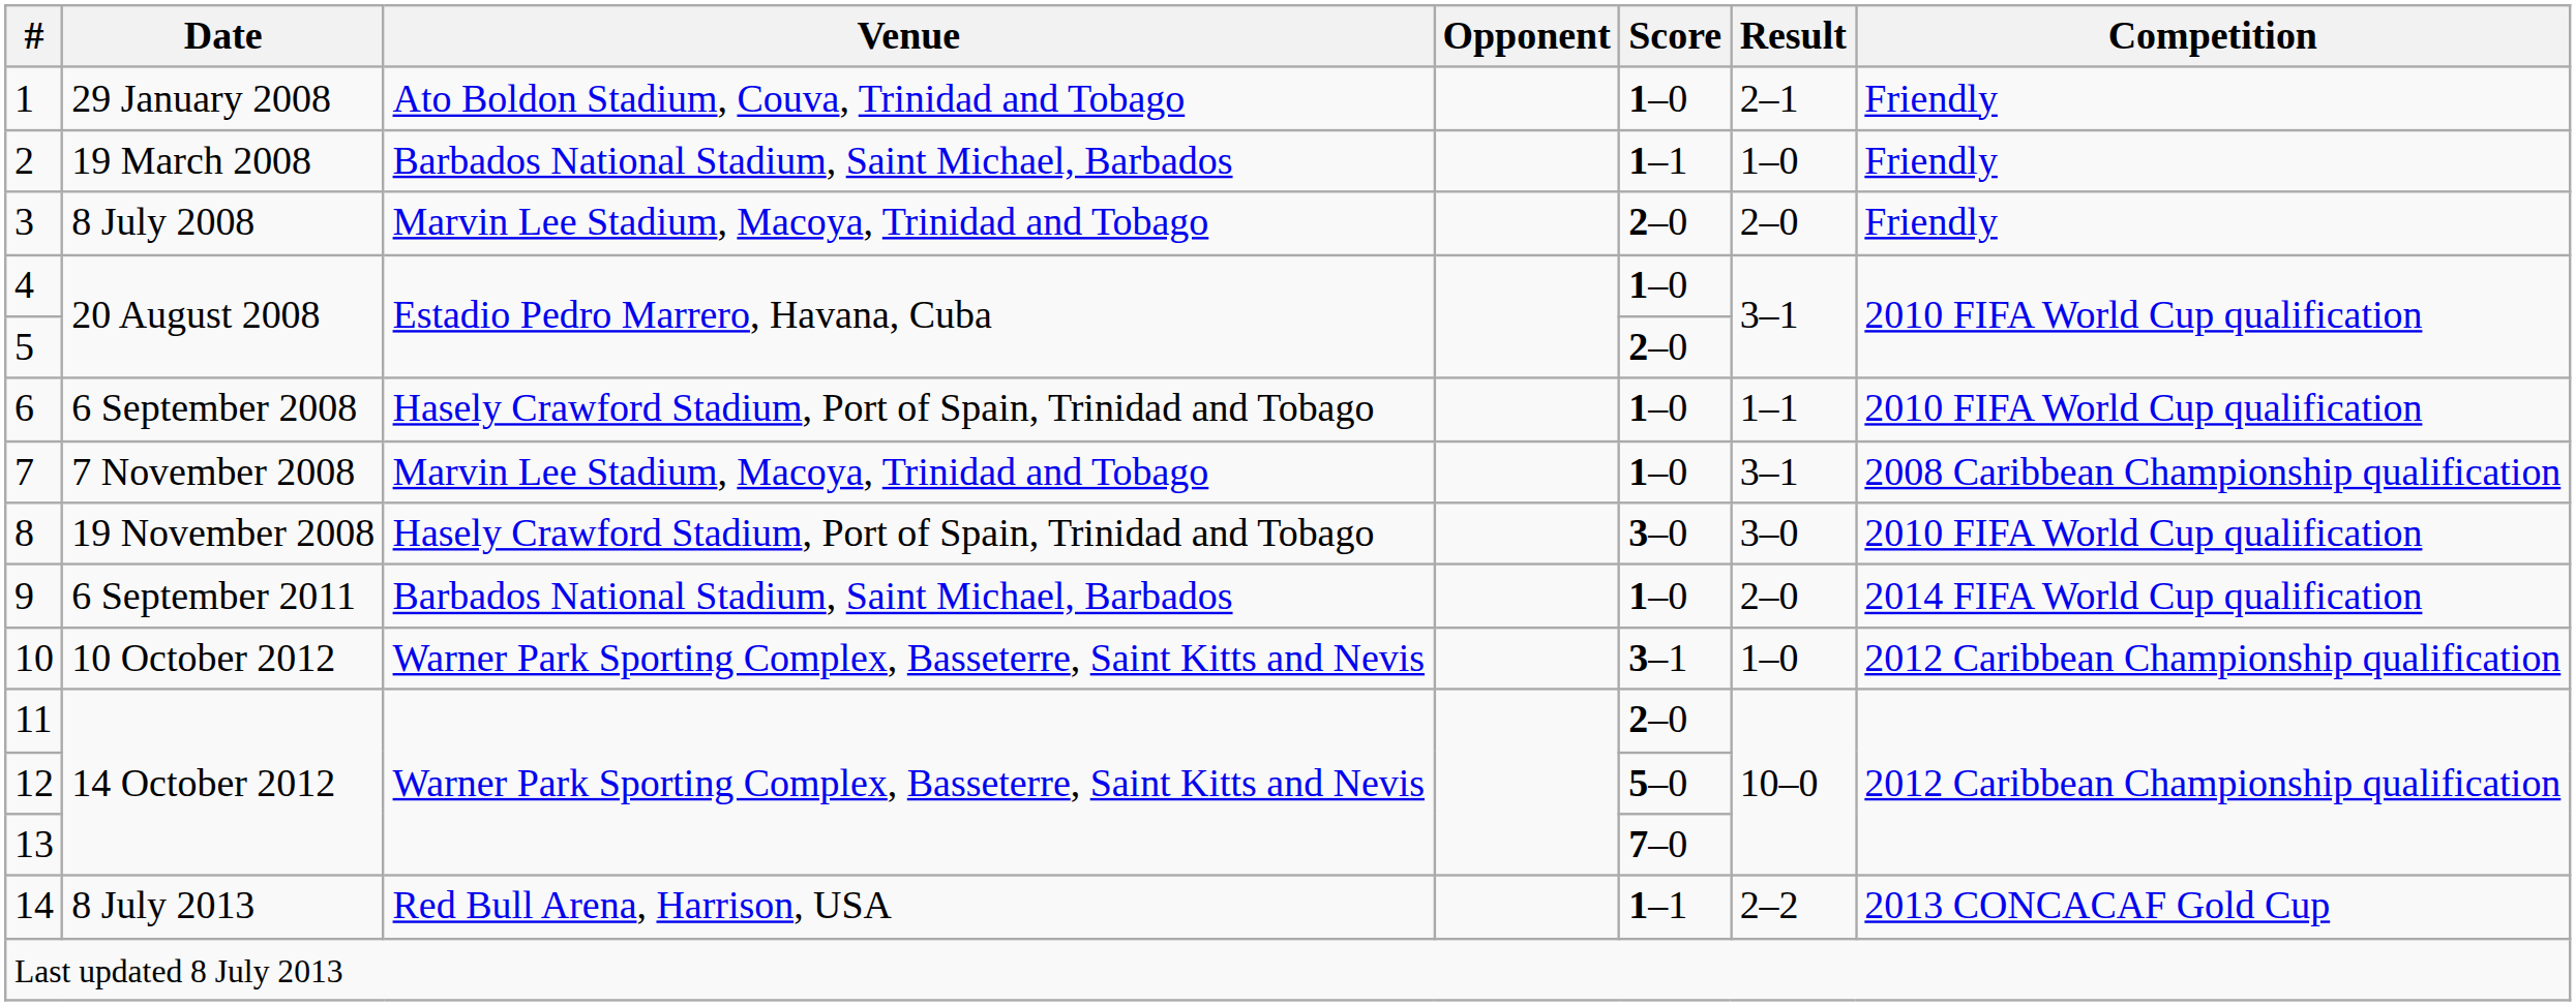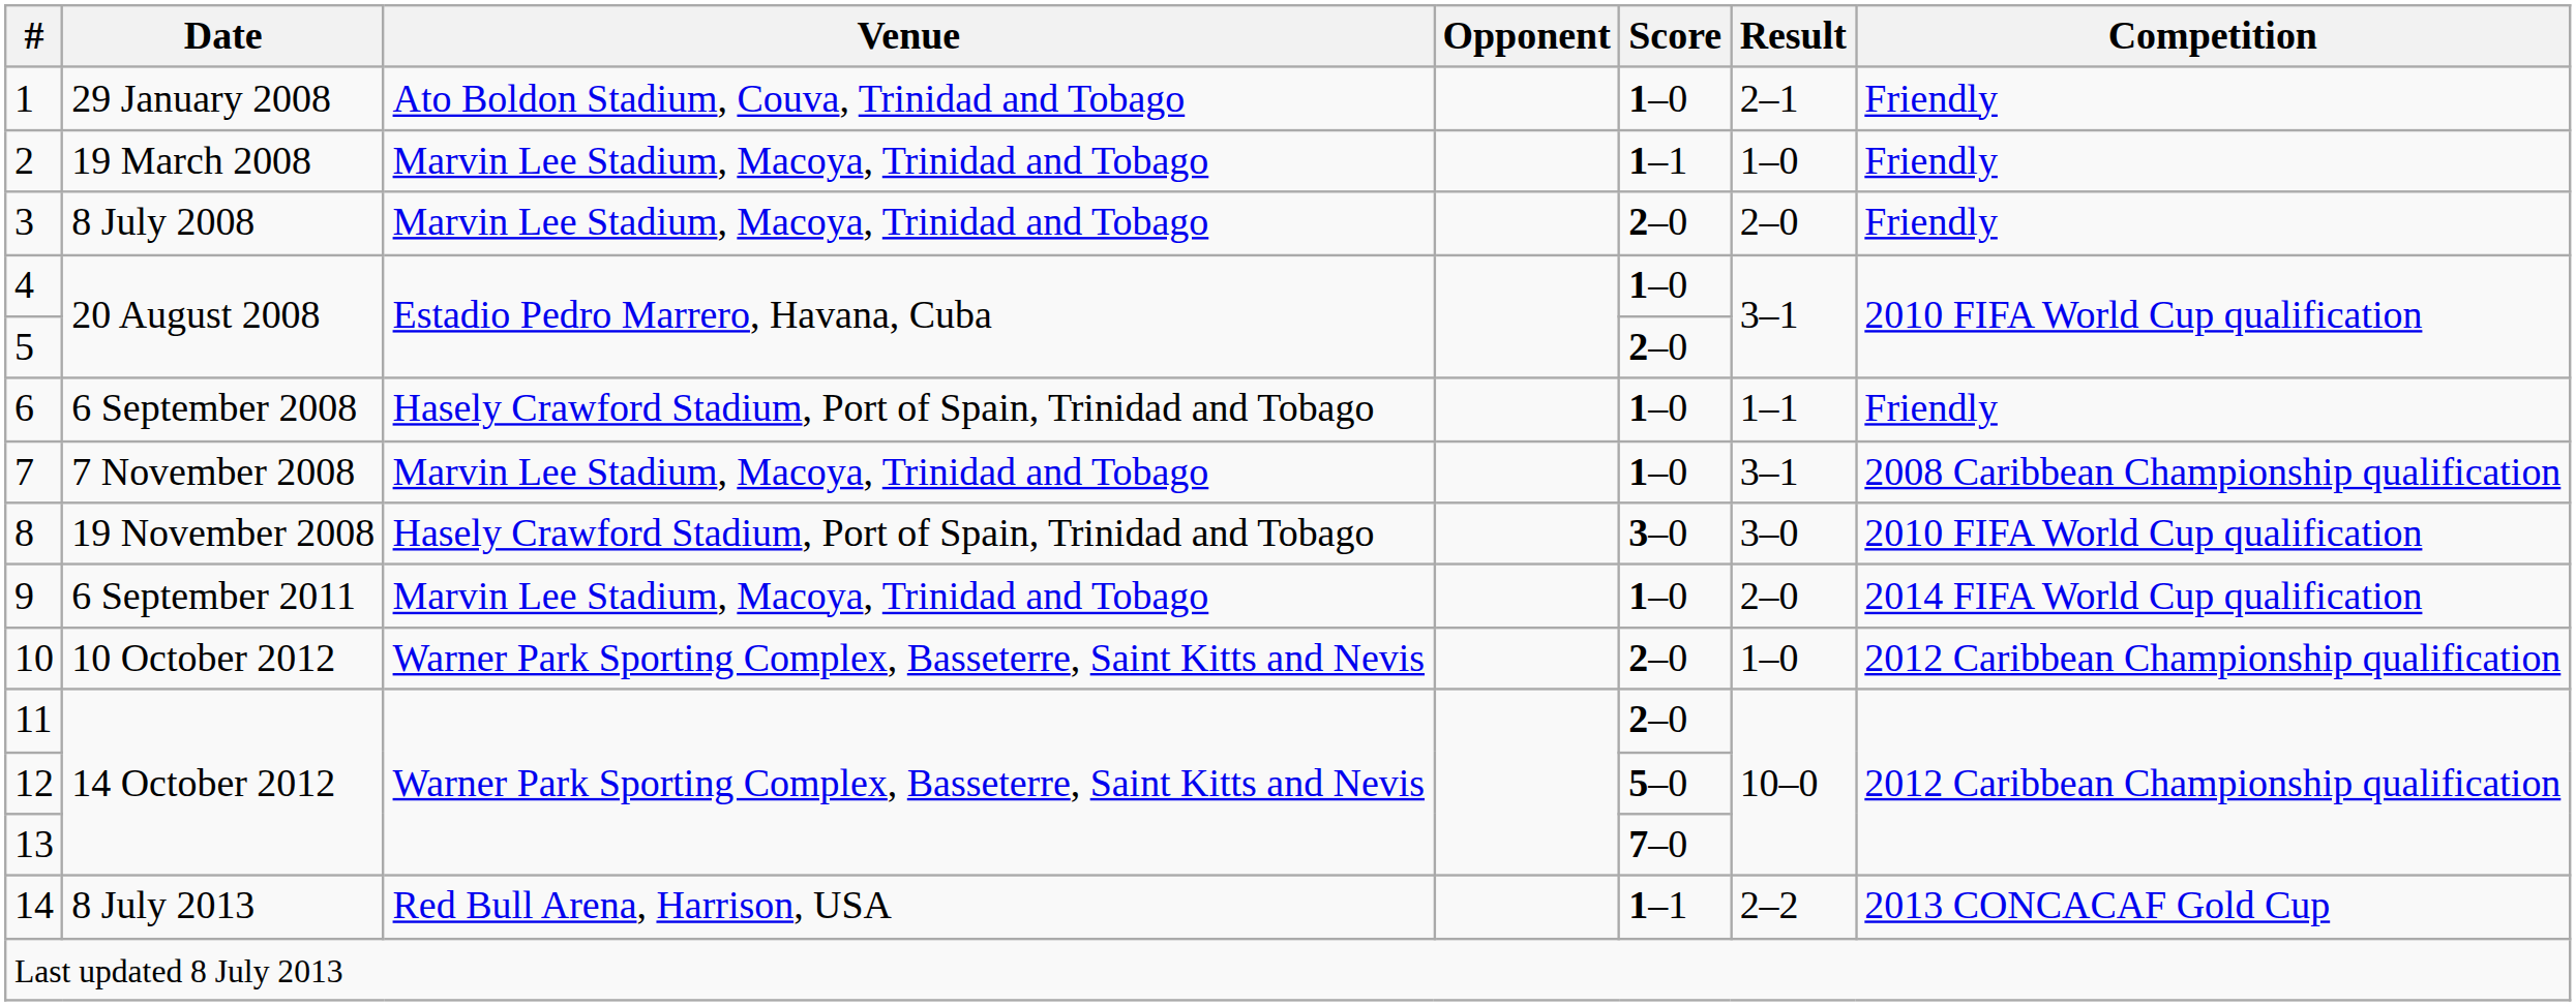 <table class="wikitable">
 <tr>
 <th>#</th>
 <th>Date</th>
 <th>Venue</th>
 <th>Opponent</th>
 <th>Score</th>
 <th>Result</th>
 <th>Competition</th>
 </tr>
 <tr>
 <td>1</td>
 <td>29 January 2008</td>
 <td><a href='#'>Ato Boldon Stadium</a>, <a href='#'>Couva</a>, <a href='#'>Trinidad and Tobago</a></td>
 <td></td>
 <td><strong>1</strong>–0</td>
 <td>2–1</td>
 <td><a href='#'>Friendly</a></td>
 </tr>
 <tr>
 <td>2</td>
 <td>19 March 2008</td>
-<td><a href='#'>Barbados National Stadium</a>, <a href='#'>Saint Michael, Barbados</a></td>
+<td><a href='#'>Marvin Lee Stadium</a>, <a href='#'>Macoya</a>, <a href='#'>Trinidad and Tobago</a></td>
 <td></td>
 <td><strong>1</strong>–1</td>
 <td>1–0</td>
 <td><a href='#'>Friendly</a></td>
 </tr>
 <tr>
 <td>3</td>
 <td>8 July 2008</td>
 <td><a href='#'>Marvin Lee Stadium</a>, <a href='#'>Macoya</a>, <a href='#'>Trinidad and Tobago</a></td>
 <td></td>
 <td><strong>2</strong>–0</td>
 <td>2–0</td>
 <td><a href='#'>Friendly</a></td>
 </tr>
 <tr>
 <td>4</td>
 <td rowspan=2>20 August 2008</td>
 <td rowspan=2><a href='#'>Estadio Pedro Marrero</a>, Havana, Cuba</td>
 <td rowspan=2></td>
 <td><strong>1</strong>–0</td>
 <td rowspan=2>3–1</td>
 <td rowspan=2><a href='#'>2010 FIFA World Cup qualification</a></td>
 </tr>
 <tr>
 <td>5</td>
 <td><strong>2</strong>–0</td>
 </tr>
 <tr>
 <td>6</td>
 <td>6 September 2008</td>
 <td><a href='#'>Hasely Crawford Stadium</a>, Port of Spain, Trinidad and Tobago</td>
 <td></td>
 <td><strong>1</strong>–0</td>
 <td>1–1</td>
-<td><a href='#'>2010 FIFA World Cup qualification</a></td>
+<td><a href='#'>Friendly</a></td>
 </tr>
 <tr>
 <td>7</td>
 <td>7 November 2008</td>
 <td><a href='#'>Marvin Lee Stadium</a>, <a href='#'>Macoya</a>, <a href='#'>Trinidad and Tobago</a></td>
 <td></td>
 <td><strong>1</strong>–0</td>
 <td>3–1</td>
 <td><a href='#'>2008 Caribbean Championship qualification</a></td>
 </tr>
 <tr>
 <td>8</td>
 <td>19 November 2008</td>
 <td><a href='#'>Hasely Crawford Stadium</a>, Port of Spain, Trinidad and Tobago</td>
 <td></td>
 <td><strong>3</strong>–0</td>
 <td>3–0</td>
 <td><a href='#'>2010 FIFA World Cup qualification</a></td>
 </tr>
 <tr>
 <td>9</td>
 <td>6 September 2011</td>
-<td><a href='#'>Barbados National Stadium</a>, <a href='#'>Saint Michael, Barbados</a></td>
+<td><a href='#'>Marvin Lee Stadium</a>, <a href='#'>Macoya</a>, <a href='#'>Trinidad and Tobago</a></td>
 <td></td>
 <td><strong>1</strong>–0</td>
 <td>2–0</td>
 <td><a href='#'>2014 FIFA World Cup qualification</a></td>
 </tr>
 <tr>
 <td>10</td>
 <td>10 October 2012</td>
 <td><a href='#'>Warner Park Sporting Complex</a>, <a href='#'>Basseterre</a>, <a href='#'>Saint Kitts and Nevis</a></td>
 <td></td>
-<td><strong>3</strong>–1</td>
+<td><strong>2</strong>–0</td>
 <td>1–0</td>
 <td><a href='#'>2012 Caribbean Championship qualification</a></td>
 </tr>
 <tr>
 <td>11</td>
 <td rowspan=3>14 October 2012</td>
 <td rowspan=3><a href='#'>Warner Park Sporting Complex</a>, <a href='#'>Basseterre</a>, <a href='#'>Saint Kitts and Nevis</a></td>
 <td rowspan=3></td>
 <td><strong>2</strong>–0</td>
 <td rowspan=3>10–0</td>
 <td rowspan=3><a href='#'>2012 Caribbean Championship qualification</a></td>
 </tr>
 <tr>
 <td>12</td>
 <td><strong>5</strong>–0</td>
 </tr>
 <tr>
 <td>13</td>
 <td><strong>7</strong>–0</td>
 </tr>
 <tr>
 <td>14</td>
 <td>8 July 2013</td>
 <td><a href='#'>Red Bull Arena</a>, <a href='#'>Harrison</a>, USA</td>
 <td></td>
 <td><strong>1</strong>–1</td>
 <td>2–2</td>
 <td><a href='#'>2013 CONCACAF Gold Cup</a></td>
 </tr>
 <tr>
 <td colspan="20"><small>Last updated 8 July 2013</small></td>
 </tr>
 </table>
